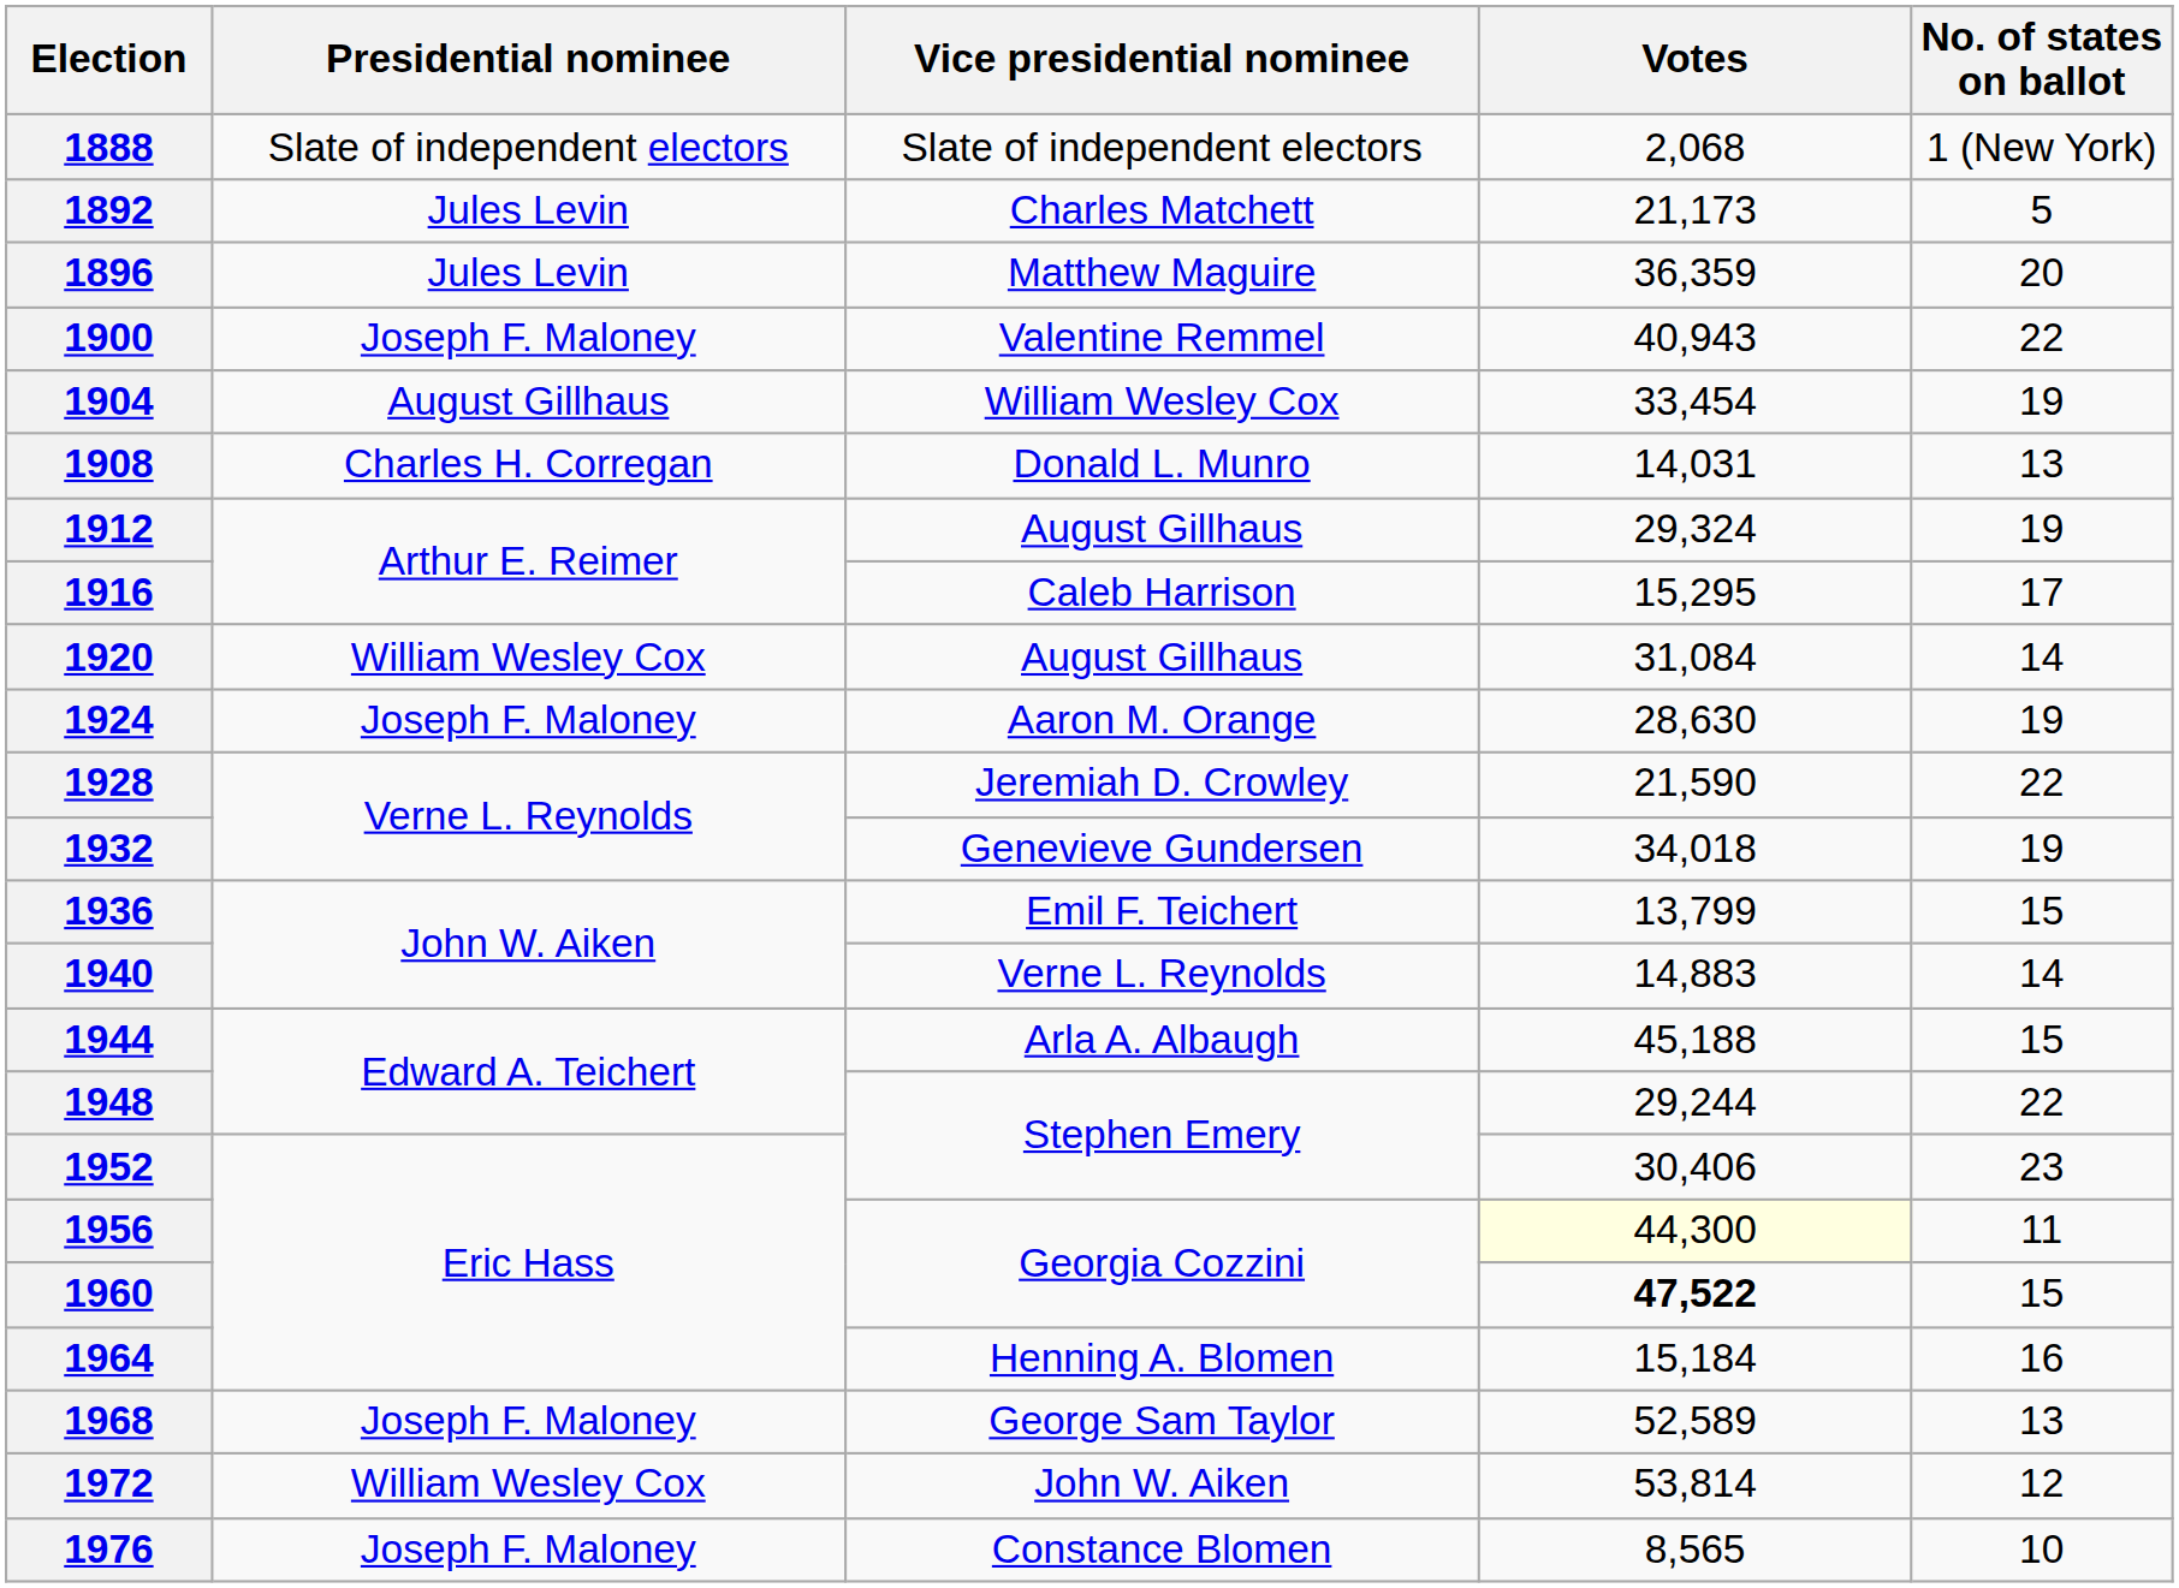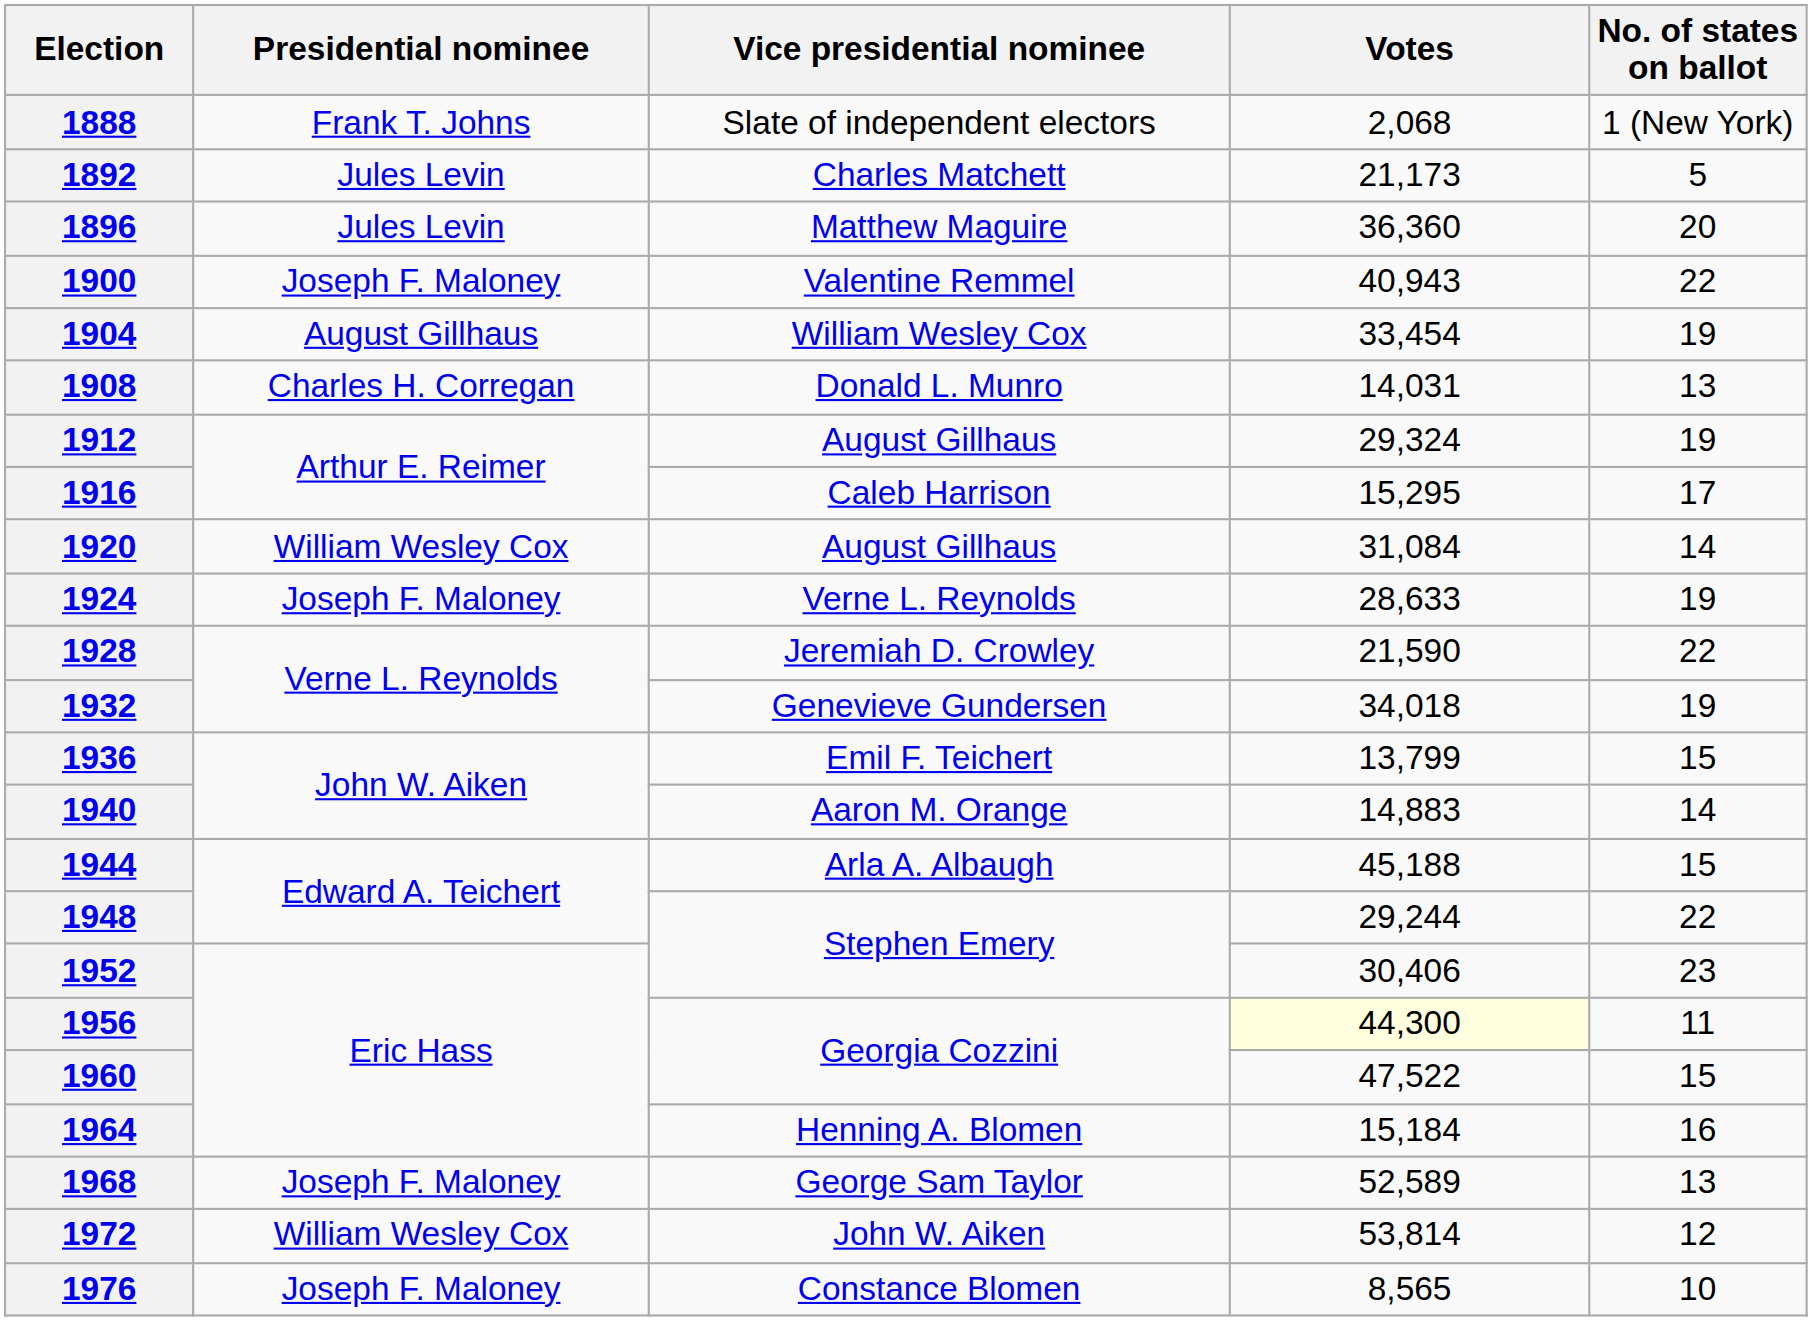 <table class="wikitable sortable">
 <tr>
 <th>Election</th>
 <th>Presidential nominee</th>
 <th>Vice presidential nominee</th>
 <th width=20%>Votes</th>
 <th width=12%>No. of states<br>on ballot</th>
 </tr>
 <tr>
 <th align="center"><a href='#'>1888</a></th>
-<td align="center">Slate of independent <a href='#'>electors</a></td>
+<td align="center"><a href='#'>Frank T. Johns</a></td>
 <td align="center">Slate of independent electors</td>
 <td align="center">2,068</td>
 <td align="center">1 (New York)</td>
 </tr>
 <tr>
 <th align="center"><a href='#'>1892</a></th>
 <td align="center"><a href='#'>Jules Levin</a></td>
 <td align="center"><a href='#'>Charles Matchett</a></td>
 <td align="center">21,173</td>
 <td align="center">5</td>
 </tr>
 <tr>
 <th align="center"><a href='#'>1896</a></th>
 <td align="center"><a href='#'>Jules Levin</a></td>
 <td align="center"><a href='#'>Matthew Maguire</a></td>
-<td align="center">36,359</td>
+<td align="center">36,360</td>
 <td align="center">20</td>
 </tr>
 <tr>
 <th align="center"><a href='#'>1900</a></th>
 <td align="center"><a href='#'>Joseph F. Maloney</a></td>
 <td align="center"><a href='#'>Valentine Remmel</a></td>
 <td align="center">40,943</td>
 <td align="center">22</td>
 </tr>
 <tr>
 <th align="center"><a href='#'>1904</a></th>
 <td align="center"><a href='#'>August Gillhaus</a></td>
 <td align="center"><a href='#'>William Wesley Cox</a></td>
 <td align="center">33,454</td>
 <td align="center">19</td>
 </tr>
 <tr>
 <th align="center"><a href='#'>1908</a></th>
 <td align="center"><a href='#'>Charles H. Corregan</a></td>
 <td align="center"><a href='#'>Donald L. Munro</a></td>
 <td align="center">14,031</td>
 <td align="center">13</td>
 </tr>
 <tr>
 <th align="center"><a href='#'>1912</a></th>
 <td rowspan=2 align="center"><a href='#'>Arthur E. Reimer</a></td>
 <td align="center"><a href='#'>August Gillhaus</a></td>
 <td align="center">29,324</td>
 <td align="center">19</td>
 </tr>
 <tr>
 <th align="center"><a href='#'>1916</a></th>
 <td align="center"><a href='#'>Caleb Harrison</a></td>
 <td align="center">15,295</td>
 <td align="center">17</td>
 </tr>
 <tr>
 <th align="center"><a href='#'>1920</a></th>
 <td align="center"><a href='#'>William Wesley Cox</a></td>
 <td align="center"><a href='#'>August Gillhaus</a></td>
 <td align="center">31,084</td>
 <td align="center">14</td>
 </tr>
 <tr>
 <th align="center"><a href='#'>1924</a></th>
 <td align="center"><a href='#'>Joseph F. Maloney</a></td>
-<td align="center"><a href='#'>Aaron M. Orange</a></td>
-<td align="center">28,630</td>
+<td align="center"><a href='#'>Verne L. Reynolds</a></td>
+<td align="center">28,633</td>
 <td align="center">19</td>
 </tr>
 <tr>
 <th align="center"><a href='#'>1928</a></th>
 <td rowspan=2 align="center"><a href='#'>Verne L. Reynolds</a></td>
 <td align="center"><a href='#'>Jeremiah D. Crowley</a></td>
 <td align="center">21,590</td>
 <td align="center">22</td>
 </tr>
 <tr>
 <th align="center"><a href='#'>1932</a></th>
 <td align="center"><a href='#'>Genevieve Gundersen</a></td>
 <td align="center">34,018</td>
 <td align="center">19</td>
 </tr>
 <tr>
 <th align="center"><a href='#'>1936</a></th>
 <td rowspan=2 align="center"><a href='#'>John W. Aiken</a></td>
 <td align="center"><a href='#'>Emil F. Teichert</a></td>
 <td align="center">13,799</td>
 <td align="center">15</td>
 </tr>
 <tr>
 <th align="center"><a href='#'>1940</a></th>
-<td align="center"><a href='#'>Verne L. Reynolds</a></td>
+<td align="center"><a href='#'>Aaron M. Orange</a></td>
 <td align="center">14,883</td>
 <td align="center">14</td>
 </tr>
 <tr>
 <th align="center"><a href='#'>1944</a></th>
 <td rowspan=2 align="center"><a href='#'>Edward A. Teichert</a></td>
 <td align="center"><a href='#'>Arla A. Albaugh</a></td>
 <td align="center">45,188</td>
 <td align="center">15</td>
 </tr>
 <tr>
 <th align="center"><a href='#'>1948</a></th>
 <td rowspan=2 align="center"><a href='#'>Stephen Emery</a></td>
 <td align="center">29,244</td>
 <td align="center">22</td>
 </tr>
 <tr>
 <th align="center"><a href='#'>1952</a></th>
 <td rowspan=4 align="center"><a href='#'>Eric Hass</a></td>
 <td align="center">30,406</td>
 <td align="center">23</td>
 </tr>
 <tr>
 <th align="center"><a href='#'>1956</a></th>
 <td rowspan=2 align="center"><a href='#'>Georgia Cozzini</a></td>
 <td align="center" style="background: lightyellow;">44,300</td>
 <td align="center">11</td>
 </tr>
 <tr>
 <th align="center"><a href='#'>1960</a></th>
-<td align="center"><strong>47,522</strong></td>
+<td align="center">47,522</td>
 <td align="center">15</td>
 </tr>
 <tr>
 <th align="center"><a href='#'>1964</a></th>
 <td align="center"><a href='#'>Henning A. Blomen</a></td>
 <td align="center">15,184</td>
 <td align="center">16</td>
 </tr>
 <tr>
 <th align="center"><a href='#'>1968</a></th>
 <td align="center"><a href='#'>Joseph F. Maloney</a></td>
 <td align="center"><a href='#'>George Sam Taylor</a></td>
 <td align="center">52,589</td>
 <td align="center">13</td>
 </tr>
 <tr>
 <th align="center"><a href='#'>1972</a></th>
 <td align="center"><a href='#'>William Wesley Cox</a></td>
 <td align="center"><a href='#'>John W. Aiken</a></td>
 <td align="center">53,814</td>
 <td align="center">12</td>
 </tr>
 <tr>
 <th align="center"><a href='#'>1976</a></th>
 <td align="center"><a href='#'>Joseph F. Maloney</a></td>
 <td align="center"><a href='#'>Constance Blomen</a></td>
 <td align="center">8,565</td>
 <td align="center">10</td>
 </tr>
 </table>
